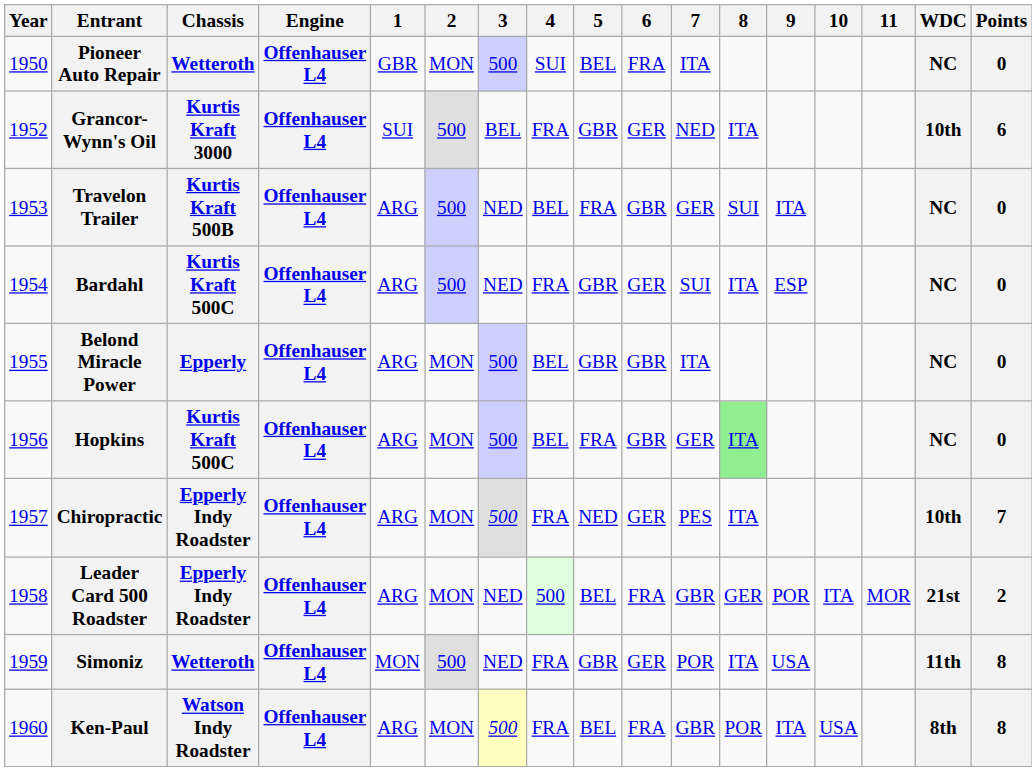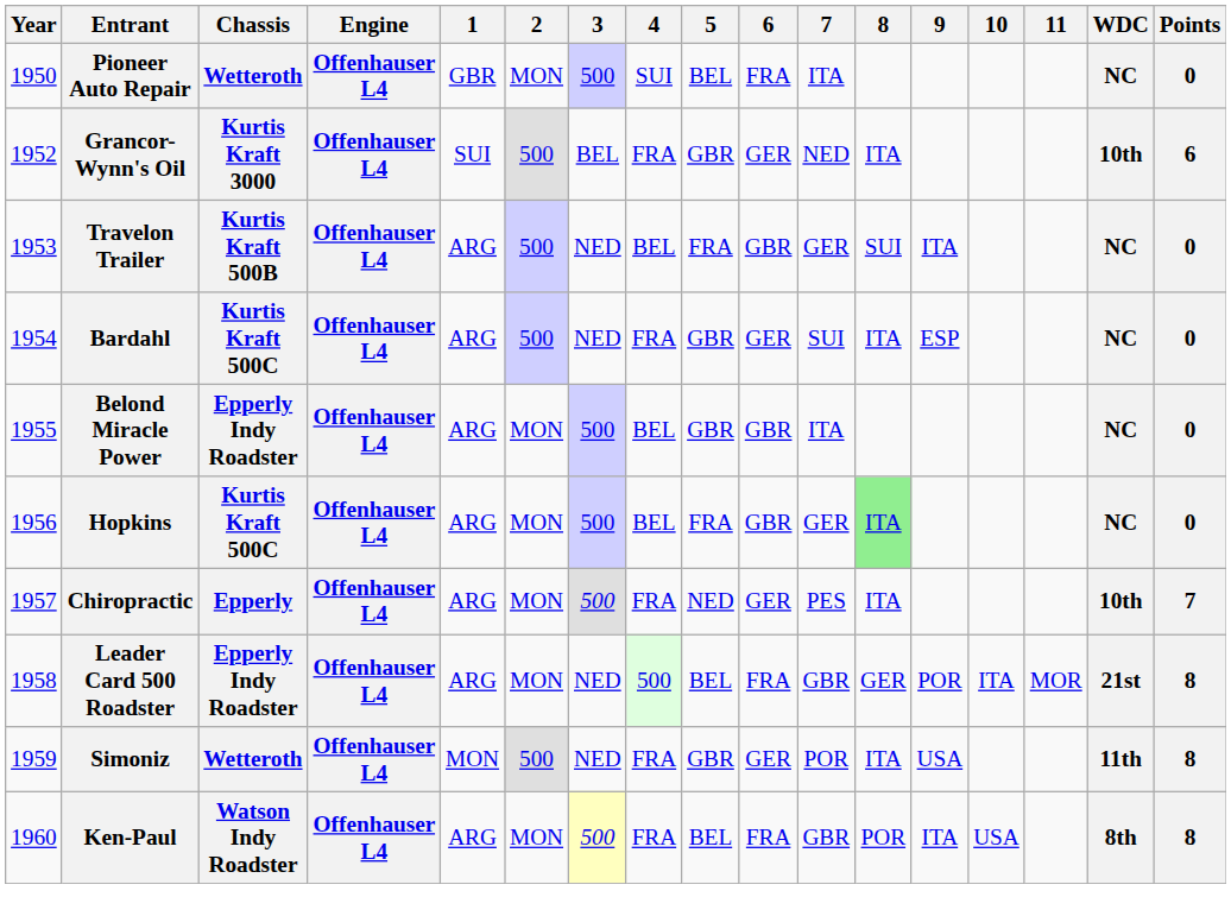 <table class="wikitable" style="text-align:center; font-size:95%">
 <tr>
 <th>Year</th>
 <th>Entrant</th>
 <th>Chassis</th>
 <th>Engine</th>
 <th>1</th>
 <th>2</th>
 <th>3</th>
 <th>4</th>
 <th>5</th>
 <th>6</th>
 <th>7</th>
 <th>8</th>
 <th>9</th>
 <th>10</th>
 <th>11</th>
 <th>WDC</th>
 <th>Points</th>
 </tr>
 <tr>
 <td><a href='#'>1950</a></td>
 <th>Pioneer Auto Repair</th>
 <th><a href='#'>Wetteroth</a></th>
 <th><a href='#'>Offenhauser</a> <a href='#'>L4</a></th>
 <td><a href='#'>GBR</a></td>
 <td><a href='#'>MON</a></td>
 <td style="background:#CFCFFF;"><a href='#'>500</a><br></td>
 <td><a href='#'>SUI</a></td>
 <td><a href='#'>BEL</a></td>
 <td><a href='#'>FRA</a></td>
 <td><a href='#'>ITA</a></td>
 <td></td>
 <td></td>
 <td></td>
 <td></td>
 <th>NC</th>
 <th>0</th>
 </tr>
 <tr>
 <td><a href='#'>1952</a></td>
 <th>Grancor-Wynn's Oil</th>
 <th><a href='#'>Kurtis Kraft</a> 3000</th>
 <th><a href='#'>Offenhauser</a> <a href='#'>L4</a></th>
 <td><a href='#'>SUI</a></td>
 <td style="background:#DFDFDF;"><a href='#'>500</a><br></td>
 <td><a href='#'>BEL</a></td>
 <td><a href='#'>FRA</a></td>
 <td><a href='#'>GBR</a></td>
 <td><a href='#'>GER</a></td>
 <td><a href='#'>NED</a></td>
 <td><a href='#'>ITA</a></td>
 <td></td>
 <td></td>
 <td></td>
 <th>10th</th>
 <th>6</th>
 </tr>
 <tr>
 <td><a href='#'>1953</a></td>
 <th>Travelon Trailer</th>
 <th><a href='#'>Kurtis Kraft</a> 500B</th>
 <th><a href='#'>Offenhauser</a> <a href='#'>L4</a></th>
 <td><a href='#'>ARG</a></td>
 <td style="background:#CFCFFF;"><a href='#'>500</a><br></td>
 <td><a href='#'>NED</a></td>
 <td><a href='#'>BEL</a></td>
 <td><a href='#'>FRA</a></td>
 <td><a href='#'>GBR</a></td>
 <td><a href='#'>GER</a></td>
 <td><a href='#'>SUI</a></td>
 <td><a href='#'>ITA</a></td>
 <td></td>
 <td></td>
 <th>NC</th>
 <th>0</th>
 </tr>
 <tr>
 <td><a href='#'>1954</a></td>
 <th>Bardahl</th>
 <th><a href='#'>Kurtis Kraft</a> 500C</th>
 <th><a href='#'>Offenhauser</a> <a href='#'>L4</a></th>
 <td><a href='#'>ARG</a></td>
 <td style="background:#CFCFFF;"><a href='#'>500</a><br></td>
 <td><a href='#'>NED</a></td>
 <td><a href='#'>FRA</a></td>
 <td><a href='#'>GBR</a></td>
 <td><a href='#'>GER</a></td>
 <td><a href='#'>SUI</a></td>
 <td><a href='#'>ITA</a></td>
 <td><a href='#'>ESP</a></td>
 <td></td>
 <td></td>
 <th>NC</th>
 <th>0</th>
 </tr>
 <tr>
 <td><a href='#'>1955</a></td>
 <th>Belond Miracle Power</th>
-<th><a href='#'>Epperly</a></th>
+<th><a href='#'>Epperly</a> Indy Roadster</th>
 <th><a href='#'>Offenhauser</a> <a href='#'>L4</a></th>
 <td><a href='#'>ARG</a></td>
 <td><a href='#'>MON</a></td>
 <td style="background:#CFCFFF;"><a href='#'>500</a><br></td>
 <td><a href='#'>BEL</a></td>
 <td><a href='#'>GBR</a></td>
 <td><a href='#'>GBR</a></td>
 <td><a href='#'>ITA</a></td>
 <td></td>
 <td></td>
 <td></td>
 <td></td>
 <th>NC</th>
 <th>0</th>
 </tr>
 <tr>
 <td><a href='#'>1956</a></td>
 <th>Hopkins</th>
 <th><a href='#'>Kurtis Kraft</a> 500C</th>
 <th><a href='#'>Offenhauser</a> <a href='#'>L4</a></th>
 <td><a href='#'>ARG</a></td>
 <td><a href='#'>MON</a></td>
 <td style="background:#CFCFFF;"><a href='#'>500</a><br></td>
 <td><a href='#'>BEL</a></td>
 <td><a href='#'>FRA</a></td>
 <td><a href='#'>GBR</a></td>
 <td><a href='#'>GER</a></td>
 <td style="background: lightgreen;"><a href='#'>ITA</a></td>
 <td></td>
 <td></td>
 <td></td>
 <th>NC</th>
 <th>0</th>
 </tr>
 <tr>
 <td><a href='#'>1957</a></td>
 <th>Chiropractic</th>
-<th><a href='#'>Epperly</a> Indy Roadster</th>
+<th><a href='#'>Epperly</a></th>
 <th><a href='#'>Offenhauser</a> <a href='#'>L4</a></th>
 <td><a href='#'>ARG</a></td>
 <td><a href='#'>MON</a></td>
 <td style="background:#DFDFDF;"><em><a href='#'>500</a></em><br></td>
 <td><a href='#'>FRA</a></td>
 <td><a href='#'>NED</a></td>
 <td><a href='#'>GER</a></td>
 <td><a href='#'>PES</a></td>
 <td><a href='#'>ITA</a></td>
 <td></td>
 <td></td>
 <td></td>
 <th>10th</th>
 <th>7</th>
 </tr>
 <tr>
 <td><a href='#'>1958</a></td>
 <th>Leader Card 500 Roadster</th>
 <th><a href='#'>Epperly</a> Indy Roadster</th>
 <th><a href='#'>Offenhauser</a> <a href='#'>L4</a></th>
 <td><a href='#'>ARG</a></td>
 <td><a href='#'>MON</a></td>
 <td><a href='#'>NED</a></td>
 <td style="background:#dfffdf;"><a href='#'>500</a><br></td>
 <td><a href='#'>BEL</a></td>
 <td><a href='#'>FRA</a></td>
 <td><a href='#'>GBR</a></td>
 <td><a href='#'>GER</a></td>
 <td><a href='#'>POR</a></td>
 <td><a href='#'>ITA</a></td>
 <td><a href='#'>MOR</a></td>
 <th>21st</th>
-<th>2</th>
+<th>8</th>
 </tr>
 <tr>
 <td><a href='#'>1959</a></td>
 <th>Simoniz</th>
 <th><a href='#'>Wetteroth</a></th>
 <th><a href='#'>Offenhauser</a> <a href='#'>L4</a></th>
 <td><a href='#'>MON</a></td>
 <td style="background:#DFDFDF;"><a href='#'>500</a><br></td>
 <td><a href='#'>NED</a></td>
 <td><a href='#'>FRA</a></td>
 <td><a href='#'>GBR</a></td>
 <td><a href='#'>GER</a></td>
 <td><a href='#'>POR</a></td>
 <td><a href='#'>ITA</a></td>
 <td><a href='#'>USA</a></td>
 <td></td>
 <td></td>
 <th>11th</th>
 <th>8</th>
 </tr>
 <tr>
 <td><a href='#'>1960</a></td>
 <th>Ken-Paul</th>
 <th><a href='#'>Watson</a> Indy Roadster</th>
 <th><a href='#'>Offenhauser</a> <a href='#'>L4</a></th>
 <td><a href='#'>ARG</a></td>
 <td><a href='#'>MON</a></td>
 <td style="background:#FFFFBF;"><em><a href='#'>500</a></em><br></td>
 <td><a href='#'>FRA</a></td>
 <td><a href='#'>BEL</a></td>
 <td><a href='#'>FRA</a></td>
 <td><a href='#'>GBR</a></td>
 <td><a href='#'>POR</a></td>
 <td><a href='#'>ITA</a></td>
 <td><a href='#'>USA</a></td>
 <td></td>
 <th>8th</th>
 <th>8</th>
 </tr>
 </table>
